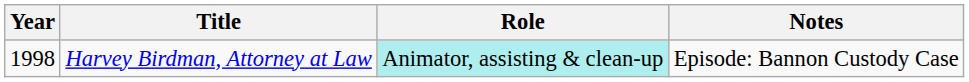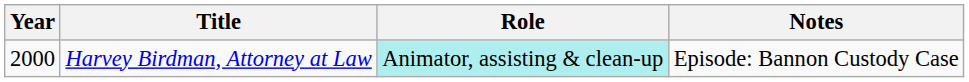 <table class="wikitable">
 <tr>
 <th>Year</th>
 <th>Title</th>
 <th>Role</th>
 <th>Notes</th>
 </tr>
 <tr>
-<td>1998</td>
+<td>2000</td>
 <td><em><a href='#'>Harvey Birdman, Attorney at Law</a></em></td>
 <td style="background: paleturquoise;">Animator, assisting & clean-up</td>
 <td>Episode: Bannon Custody Case</td>
 </tr>
 </table>
